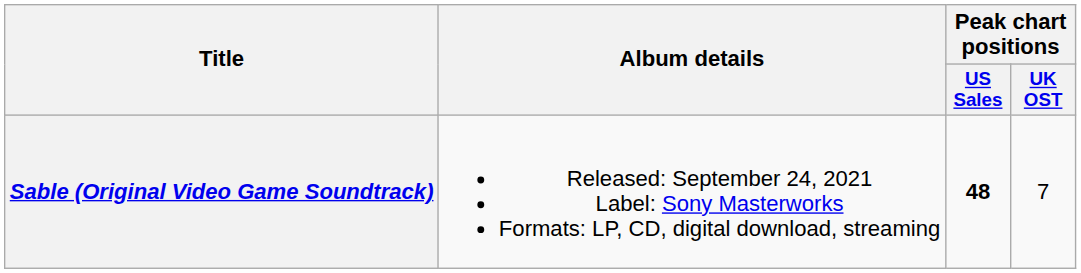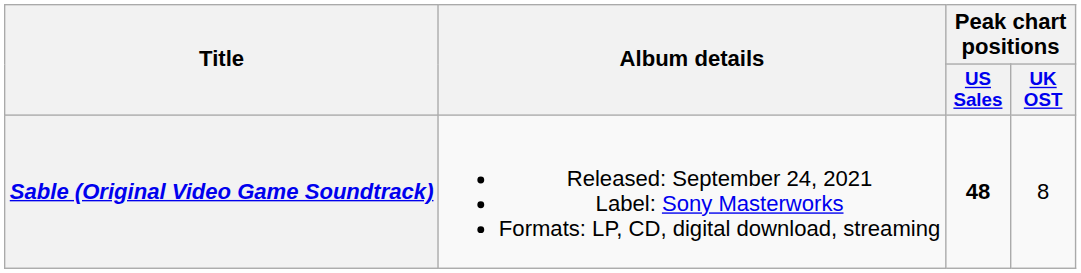 <table class="wikitable plainrowheaders" style="text-align:center;">
 <tr>
 <th scope="col" rowspan="2">Title</th>
 <th scope="col" rowspan="2">Album details</th>
 <th scope="col" colspan="2">Peak chart positions</th>
 </tr>
 <tr>
 <th scope="col" style="width:3em;font-size:85%;"><a href='#'>US<br>Sales</a><br></th>
 <th scope="col" style="width:3em;font-size:85%;"><a href='#'>UK<br>OST</a><br></th>
 </tr>
 <tr>
 <th scope="row"><em><a href='#'>Sable (Original Video Game Soundtrack)</a></em></th>
 <td><br><ul><li>Released: September 24, 2021</li><li>Label: <a href='#'>Sony Masterworks</a></li><li>Formats: LP, CD, digital download, streaming</li></ul></td>
 <td><strong>48</strong></td>
-<td>7</td>
+<td>8</td>
 </tr>
 </table>
